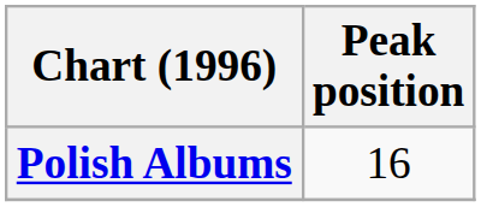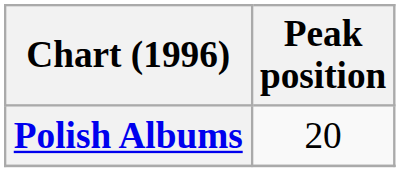 <table class="wikitable sortable plainrowheaders" style="text-align:center">
 <tr>
 <th scope="col">Chart (1996)</th>
 <th scope="col">Peak<br>position</th>
 </tr>
 <tr>
 <th scope="row"><a href='#'>Polish Albums</a></th>
-<td>16</td>
+<td>20</td>
 </tr>
 <tr>
 </tr>
 </table>
